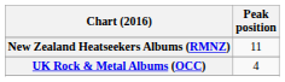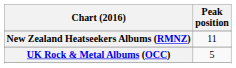 <table class="wikitable sortable plainrowheaders" style="text-align:center">
 <tr>
 <th scope="col">Chart (2016)</th>
 <th scope="col">Peak<br> position</th>
 </tr>
 <tr>
 </tr>
 <tr>
 </tr>
 <tr>
 <th scope="row">New Zealand Heatseekers Albums (<a href='#'>RMNZ</a>)</th>
 <td>11</td>
 </tr>
 <tr>
 </tr>
 <tr>
 </tr>
 <tr>
 <th scope="row"><a href='#'>UK Rock & Metal Albums</a> (<a href='#'>OCC</a>)</th>
-<td>4</td>
+<td>5</td>
 </tr>
 <tr>
 </tr>
 <tr>
 </tr>
 </table>
